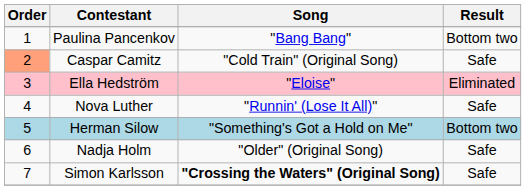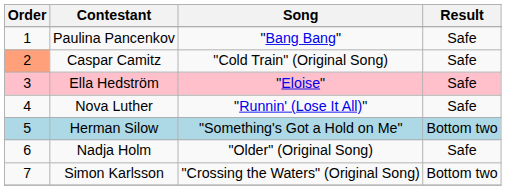 <table class="wikitable plainrowheaders" style="text-align:center;">
 <tr>
 <th scope="col">Order</th>
 <th scope="col">Contestant</th>
 <th scope="col">Song</th>
 <th scope="col">Result</th>
 </tr>
 <tr>
 </tr>
 <tr>
 <td>1</td>
 <td scope="row">Paulina Pancenkov</td>
 <td>"<a href='#'>Bang Bang</a>"</td>
-<td>Bottom two</td>
+<td>Safe</td>
 </tr>
 <tr>
 <td style="background: lightsalmon;">2</td>
 <td scope="row">Caspar Camitz</td>
 <td>"Cold Train" (Original Song)</td>
 <td>Safe</td>
 </tr>
 <tr style="background:pink;">
 <td>3</td>
 <td scope="row">Ella Hedström</td>
 <td>"<a href='#'>Eloise</a>"</td>
-<td>Eliminated</td>
+<td>Safe</td>
 </tr>
 <tr>
 <td>4</td>
 <td scope="row">Nova Luther</td>
 <td>"<a href='#'>Runnin' (Lose It All)</a>"</td>
 <td>Safe</td>
 </tr>
 <tr style="background:lightblue;">
 <td>5</td>
 <td scope="row">Herman Silow</td>
 <td>"Something's Got a Hold on Me"</td>
 <td>Bottom two</td>
 </tr>
 <tr>
 <td>6</td>
 <td scope="row">Nadja Holm</td>
 <td>"Older" (Original Song)</td>
 <td>Safe</td>
 </tr>
 <tr>
 <td>7</td>
 <td scope="row">Simon Karlsson</td>
-<td><strong>"Crossing the Waters" (Original Song)</strong></td>
-<td>Safe</td>
+<td>"Crossing the Waters" (Original Song)</td>
+<td>Bottom two</td>
 </tr>
 <tr>
 </tr>
 </table>
